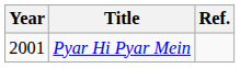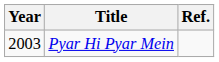 <table class="wikitable">
 <tr>
 <th>Year</th>
 <th>Title</th>
 <th>Ref.</th>
 </tr>
 <tr>
-<td>2001</td>
+<td>2003</td>
 <td><em><a href='#'>Pyar Hi Pyar Mein</a></em></td>
 <td></td>
 </tr>
 </table>
